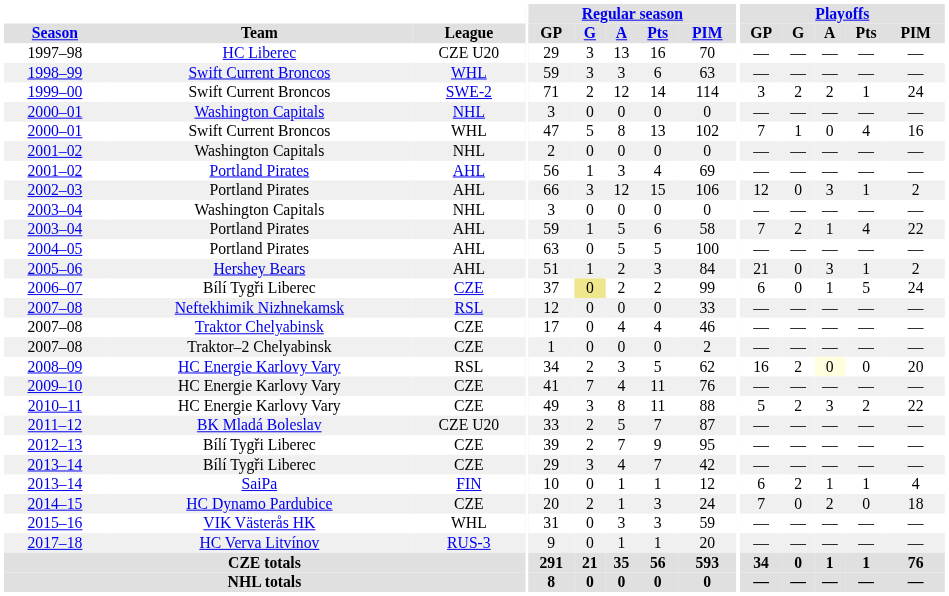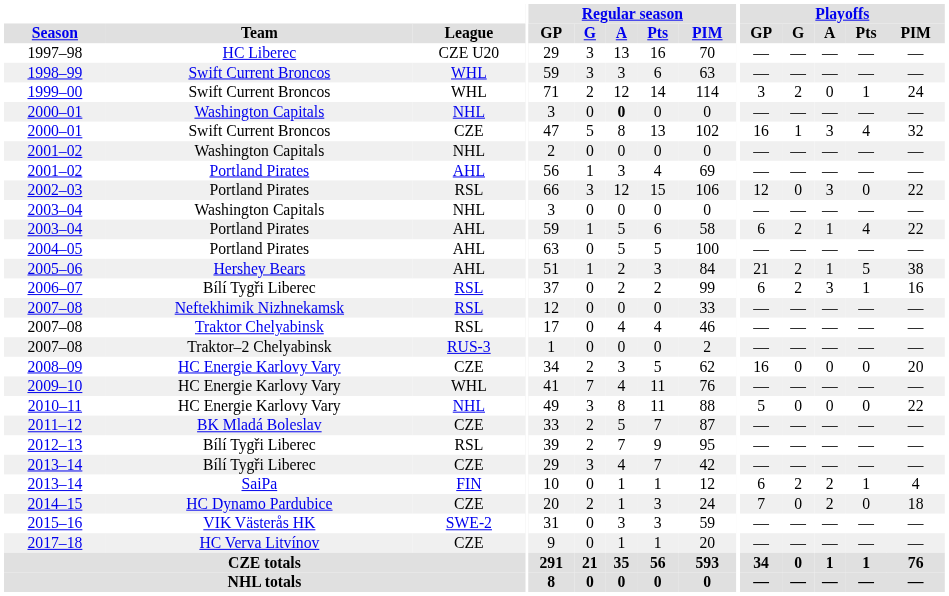 <table border="0" cellpadding="1" cellspacing="0" style="text-align:center; width:60em">
 <tr bgcolor="#e0e0e0">
 <th colspan="3" bgcolor="#ffffff"></th>
 <th rowspan="100" bgcolor="#ffffff"></th>
 <th colspan="5"><a href='#'>Regular season</a></th>
 <th rowspan="100" bgcolor="#ffffff"></th>
 <th colspan="5"><a href='#'>Playoffs</a></th>
 </tr>
 <tr bgcolor="#e0e0e0">
 <th><a href='#'>Season</a></th>
 <th>Team</th>
 <th>League</th>
 <th>GP</th>
 <th><a href='#'>G</a></th>
 <th><a href='#'>A</a></th>
 <th><a href='#'>Pts</a></th>
 <th><a href='#'>PIM</a></th>
 <th>GP</th>
 <th>G</th>
 <th>A</th>
 <th>Pts</th>
 <th>PIM</th>
 </tr>
 <tr>
 <td>1997–98</td>
 <td><a href='#'>HC Liberec</a></td>
 <td>CZE U20</td>
 <td>29</td>
 <td>3</td>
 <td>13</td>
 <td>16</td>
 <td>70</td>
 <td>—</td>
 <td>—</td>
 <td>—</td>
 <td>—</td>
 <td>—</td>
 </tr>
 <tr bgcolor="#f0f0f0">
 <td><a href='#'>1998–99</a></td>
 <td><a href='#'>Swift Current Broncos</a></td>
 <td><a href='#'>WHL</a></td>
 <td>59</td>
 <td>3</td>
 <td>3</td>
 <td>6</td>
 <td>63</td>
 <td>—</td>
 <td>—</td>
 <td>—</td>
 <td>—</td>
 <td>—</td>
 </tr>
 <tr>
 <td><a href='#'>1999–00</a></td>
 <td>Swift Current Broncos</td>
-<td><a href='#'>SWE-2</a></td>
+<td>WHL</td>
 <td>71</td>
 <td>2</td>
 <td>12</td>
 <td>14</td>
 <td>114</td>
 <td>3</td>
 <td>2</td>
-<td>2</td>
+<td>0</td>
 <td>1</td>
 <td>24</td>
 </tr>
 <tr bgcolor="#f0f0f0">
 <td><a href='#'>2000–01</a></td>
 <td><a href='#'>Washington Capitals</a></td>
 <td><a href='#'>NHL</a></td>
 <td>3</td>
 <td>0</td>
-<td>0</td>
+<td><strong>0</strong></td>
 <td>0</td>
 <td>0</td>
 <td>—</td>
 <td>—</td>
 <td>—</td>
 <td>—</td>
 <td>—</td>
 </tr>
 <tr>
 <td><a href='#'>2000–01</a></td>
 <td>Swift Current Broncos</td>
-<td>WHL</td>
+<td>CZE</td>
 <td>47</td>
 <td>5</td>
 <td>8</td>
 <td>13</td>
 <td>102</td>
-<td>7</td>
+<td>16</td>
 <td>1</td>
-<td>0</td>
+<td>3</td>
 <td>4</td>
-<td>16</td>
+<td>32</td>
 </tr>
 <tr bgcolor="#f0f0f0">
 <td><a href='#'>2001–02</a></td>
 <td>Washington Capitals</td>
 <td>NHL</td>
 <td>2</td>
 <td>0</td>
 <td>0</td>
 <td>0</td>
 <td>0</td>
 <td>—</td>
 <td>—</td>
 <td>—</td>
 <td>—</td>
 <td>—</td>
 </tr>
 <tr>
 <td><a href='#'>2001–02</a></td>
 <td><a href='#'>Portland Pirates</a></td>
 <td><a href='#'>AHL</a></td>
 <td>56</td>
 <td>1</td>
 <td>3</td>
 <td>4</td>
 <td>69</td>
 <td>—</td>
 <td>—</td>
 <td>—</td>
 <td>—</td>
 <td>—</td>
 </tr>
 <tr bgcolor="#f0f0f0">
 <td><a href='#'>2002–03</a></td>
 <td>Portland Pirates</td>
-<td>AHL</td>
+<td>RSL</td>
 <td>66</td>
 <td>3</td>
 <td>12</td>
 <td>15</td>
 <td>106</td>
 <td>12</td>
 <td>0</td>
 <td>3</td>
-<td>1</td>
-<td>2</td>
+<td>0</td>
+<td>22</td>
 </tr>
 <tr>
 <td><a href='#'>2003–04</a></td>
 <td>Washington Capitals</td>
 <td>NHL</td>
 <td>3</td>
 <td>0</td>
 <td>0</td>
 <td>0</td>
 <td>0</td>
 <td>—</td>
 <td>—</td>
 <td>—</td>
 <td>—</td>
 <td>—</td>
 </tr>
 <tr bgcolor="#f0f0f0">
 <td><a href='#'>2003–04</a></td>
 <td>Portland Pirates</td>
 <td>AHL</td>
 <td>59</td>
 <td>1</td>
 <td>5</td>
 <td>6</td>
 <td>58</td>
-<td>7</td>
+<td>6</td>
 <td>2</td>
 <td>1</td>
 <td>4</td>
 <td>22</td>
 </tr>
 <tr>
 <td><a href='#'>2004–05</a></td>
 <td>Portland Pirates</td>
 <td>AHL</td>
 <td>63</td>
 <td>0</td>
 <td>5</td>
 <td>5</td>
 <td>100</td>
 <td>—</td>
 <td>—</td>
 <td>—</td>
 <td>—</td>
 <td>—</td>
 </tr>
 <tr bgcolor="#f0f0f0">
 <td><a href='#'>2005–06</a></td>
 <td><a href='#'>Hershey Bears</a></td>
 <td>AHL</td>
 <td>51</td>
 <td>1</td>
 <td>2</td>
 <td>3</td>
 <td>84</td>
 <td>21</td>
-<td>0</td>
-<td>3</td>
+<td>2</td>
 <td>1</td>
-<td>2</td>
+<td>5</td>
+<td>38</td>
 </tr>
 <tr>
 <td><a href='#'>2006–07</a></td>
 <td>Bílí Tygři Liberec</td>
-<td><a href='#'>CZE</a></td>
+<td><a href='#'>RSL</a></td>
 <td>37</td>
-<td style="background: khaki;">0</td>
+<td>0</td>
 <td>2</td>
 <td>2</td>
 <td>99</td>
 <td>6</td>
-<td>0</td>
+<td>2</td>
+<td>3</td>
 <td>1</td>
-<td>5</td>
-<td>24</td>
+<td>16</td>
 </tr>
 <tr bgcolor="#f0f0f0">
 <td><a href='#'>2007–08</a></td>
 <td><a href='#'>Neftekhimik Nizhnekamsk</a></td>
 <td><a href='#'>RSL</a></td>
 <td>12</td>
 <td>0</td>
 <td>0</td>
 <td>0</td>
 <td>33</td>
 <td>—</td>
 <td>—</td>
 <td>—</td>
 <td>—</td>
 <td>—</td>
 </tr>
 <tr>
 <td>2007–08</td>
 <td><a href='#'>Traktor Chelyabinsk</a></td>
-<td>CZE</td>
+<td>RSL</td>
 <td>17</td>
 <td>0</td>
 <td>4</td>
 <td>4</td>
 <td>46</td>
 <td>—</td>
 <td>—</td>
 <td>—</td>
 <td>—</td>
 <td>—</td>
 </tr>
 <tr bgcolor="#f0f0f0">
 <td>2007–08</td>
 <td>Traktor–2 Chelyabinsk</td>
-<td>CZE</td>
+<td><a href='#'>RUS-3</a></td>
 <td>1</td>
 <td>0</td>
 <td>0</td>
 <td>0</td>
 <td>2</td>
 <td>—</td>
 <td>—</td>
 <td>—</td>
 <td>—</td>
 <td>—</td>
 </tr>
 <tr>
 <td><a href='#'>2008–09</a></td>
 <td><a href='#'>HC Energie Karlovy Vary</a></td>
-<td>RSL</td>
+<td>CZE</td>
 <td>34</td>
 <td>2</td>
 <td>3</td>
 <td>5</td>
 <td>62</td>
 <td>16</td>
-<td>2</td>
-<td style="background: lightyellow;">0</td>
+<td>0</td>
+<td>0</td>
 <td>0</td>
 <td>20</td>
 </tr>
 <tr bgcolor="#f0f0f0">
 <td><a href='#'>2009–10</a></td>
 <td>HC Energie Karlovy Vary</td>
-<td>CZE</td>
+<td>WHL</td>
 <td>41</td>
 <td>7</td>
 <td>4</td>
 <td>11</td>
 <td>76</td>
 <td>—</td>
 <td>—</td>
 <td>—</td>
 <td>—</td>
 <td>—</td>
 </tr>
 <tr>
 <td><a href='#'>2010–11</a></td>
 <td>HC Energie Karlovy Vary</td>
-<td>CZE</td>
+<td><a href='#'>NHL</a></td>
 <td>49</td>
 <td>3</td>
 <td>8</td>
 <td>11</td>
 <td>88</td>
 <td>5</td>
-<td>2</td>
-<td>3</td>
-<td>2</td>
+<td>0</td>
+<td>0</td>
+<td>0</td>
 <td>22</td>
 </tr>
 <tr bgcolor="#f0f0f0">
 <td><a href='#'>2011–12</a></td>
 <td><a href='#'>BK Mladá Boleslav</a></td>
-<td>CZE U20</td>
+<td>CZE</td>
 <td>33</td>
 <td>2</td>
 <td>5</td>
 <td>7</td>
 <td>87</td>
 <td>—</td>
 <td>—</td>
 <td>—</td>
 <td>—</td>
 <td>—</td>
 </tr>
 <tr>
 <td><a href='#'>2012–13</a></td>
 <td>Bílí Tygři Liberec</td>
-<td>CZE</td>
+<td>RSL</td>
 <td>39</td>
 <td>2</td>
 <td>7</td>
 <td>9</td>
 <td>95</td>
 <td>—</td>
 <td>—</td>
 <td>—</td>
 <td>—</td>
 <td>—</td>
 </tr>
 <tr bgcolor="#f0f0f0">
 <td><a href='#'>2013–14</a></td>
 <td>Bílí Tygři Liberec</td>
 <td>CZE</td>
 <td>29</td>
 <td>3</td>
 <td>4</td>
 <td>7</td>
 <td>42</td>
 <td>—</td>
 <td>—</td>
 <td>—</td>
 <td>—</td>
 <td>—</td>
 </tr>
 <tr>
 <td><a href='#'>2013–14</a></td>
 <td><a href='#'>SaiPa</a></td>
 <td><a href='#'>FIN</a></td>
 <td>10</td>
 <td>0</td>
 <td>1</td>
 <td>1</td>
 <td>12</td>
 <td>6</td>
 <td>2</td>
-<td>1</td>
+<td>2</td>
 <td>1</td>
 <td>4</td>
 </tr>
 <tr bgcolor="#f0f0f0">
 <td><a href='#'>2014–15</a></td>
 <td><a href='#'>HC Dynamo Pardubice</a></td>
 <td>CZE</td>
 <td>20</td>
 <td>2</td>
 <td>1</td>
 <td>3</td>
 <td>24</td>
 <td>7</td>
 <td>0</td>
 <td>2</td>
 <td>0</td>
 <td>18</td>
 </tr>
 <tr>
 <td><a href='#'>2015–16</a></td>
 <td><a href='#'>VIK Västerås HK</a></td>
-<td>WHL</td>
+<td><a href='#'>SWE-2</a></td>
 <td>31</td>
 <td>0</td>
 <td>3</td>
 <td>3</td>
 <td>59</td>
 <td>—</td>
 <td>—</td>
 <td>—</td>
 <td>—</td>
 <td>—</td>
 </tr>
 <tr bgcolor="#f0f0f0">
 <td><a href='#'>2017–18</a></td>
 <td><a href='#'>HC Verva Litvínov</a></td>
-<td><a href='#'>RUS-3</a></td>
+<td>CZE</td>
 <td>9</td>
 <td>0</td>
 <td>1</td>
 <td>1</td>
 <td>20</td>
 <td>—</td>
 <td>—</td>
 <td>—</td>
 <td>—</td>
 <td>—</td>
 </tr>
 <tr bgcolor="#e0e0e0">
 <th colspan="3">CZE totals</th>
 <th>291</th>
 <th>21</th>
 <th>35</th>
 <th>56</th>
 <th>593</th>
 <th>34</th>
 <th>0</th>
 <th>1</th>
 <th>1</th>
 <th>76</th>
 </tr>
 <tr bgcolor="#e0e0e0">
 <th colspan="3">NHL totals</th>
 <th>8</th>
 <th>0</th>
 <th>0</th>
 <th>0</th>
 <th>0</th>
 <th>—</th>
 <th>—</th>
 <th>—</th>
 <th>—</th>
 <th>—</th>
 </tr>
 </table>
